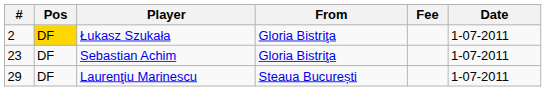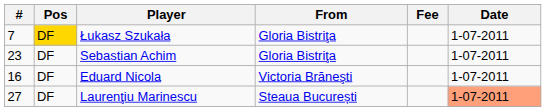 <table width=50% class="wikitable" style="text-align:center; font-size:95%; text-align:left">
 <tr>
 <th>#</th>
 <th>Pos</th>
 <th>Player</th>
 <th>From</th>
 <th>Fee</th>
 <th>Date</th>
 </tr>
 <tr --->
-<td>2</td>
+<td>7</td>
 <td style="background: gold;">DF</td>
 <td> <a href='#'>Łukasz Szukała</a></td>
 <td><a href='#'>Gloria Bistriţa</a></td>
 <td></td>
 <td>1-07-2011</td>
 </tr>
 <tr --->
 <td>23</td>
 <td>DF</td>
 <td> <a href='#'>Sebastian Achim</a></td>
 <td><a href='#'>Gloria Bistriţa</a></td>
 <td></td>
 <td>1-07-2011</td>
 </tr>
 <tr --->
-<td>29</td>
+<td>16</td>
+<td>DF</td>
+<td> <a href='#'>Eduard Nicola</a></td>
+<td><a href='#'>Victoria Brăneşti</a></td>
+<td></td>
+<td>1-07-2011</td>
+</tr>
+<tr --->
+<td>27</td>
 <td>DF</td>
 <td> <a href='#'>Laurenţiu Marinescu</a></td>
 <td><a href='#'>Steaua București</a></td>
 <td></td>
-<td>1-07-2011</td>
+<td style="background: lightsalmon;">1-07-2011</td>
 </tr>
 </table>
